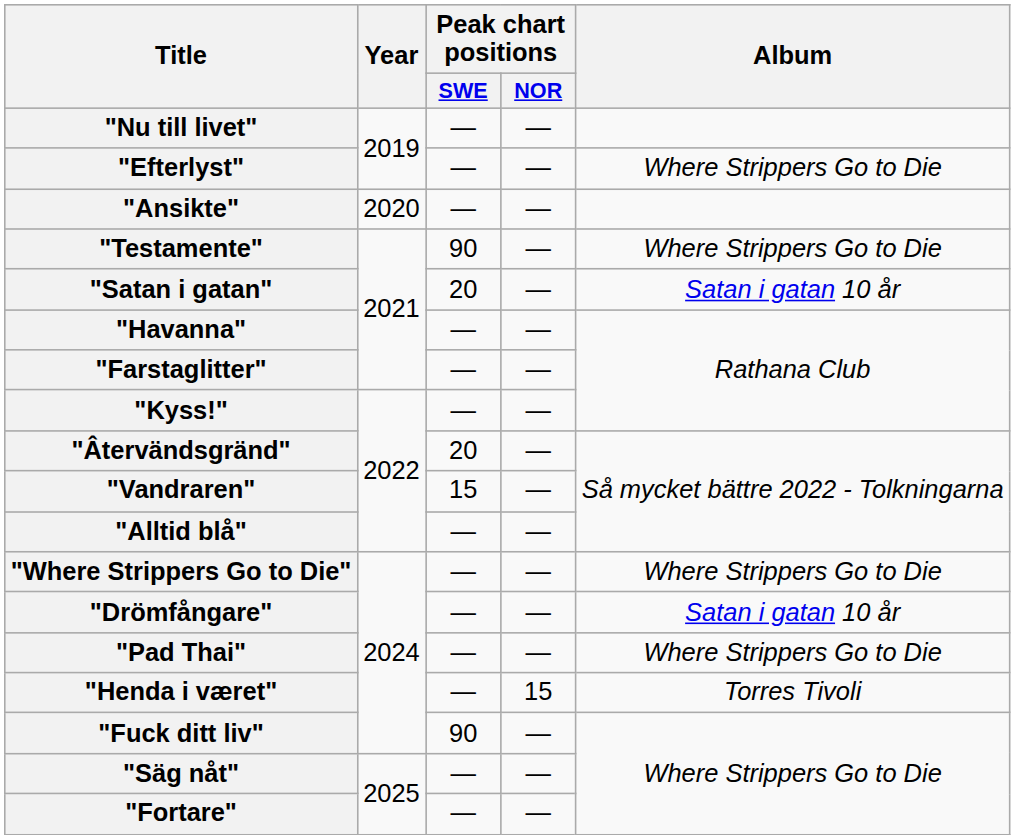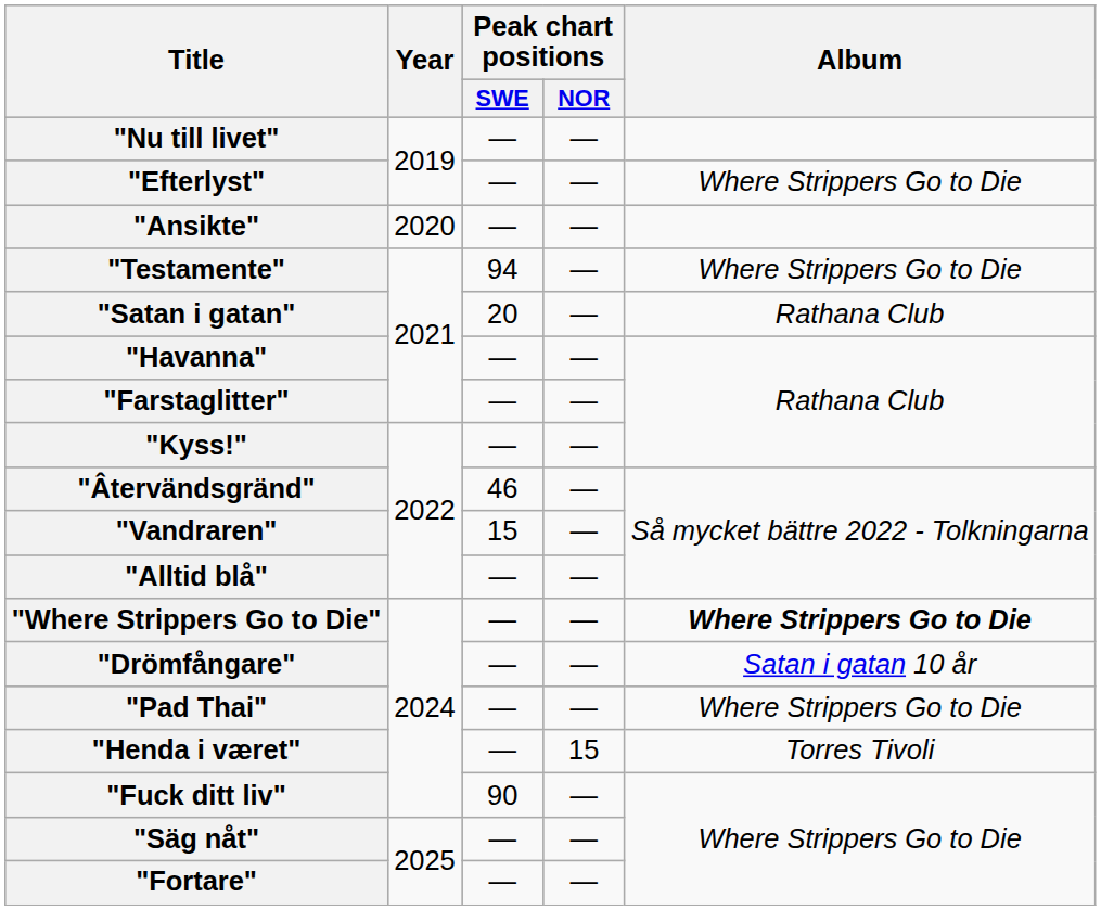 <table class="wikitable plainrowheaders" style="text-align:center;">
 <tr>
 <th scope="col" rowspan="2">Title</th>
 <th scope="col" rowspan="2">Year</th>
 <th scope="col" colspan="2">Peak chart positions</th>
 <th scope="col" rowspan="2">Album</th>
 </tr>
 <tr>
 <th scope="col" style="width:3em;font-size:85%;"><a href='#'>SWE</a><br></th>
 <th scope="col" style="width:3em;font-size:85%;"><a href='#'>NOR</a><br></th>
 </tr>
 <tr>
 <th scope="row">"Nu till livet"</th>
 <td rowspan="2">2019</td>
 <td>—</td>
 <td>—</td>
 <td></td>
 </tr>
 <tr>
 <th scope="row">"Efterlyst"</th>
 <td>—</td>
 <td>—</td>
 <td><em>Where Strippers Go to Die</em></td>
 </tr>
 <tr>
 <th scope="row">"Ansikte"</th>
 <td>2020</td>
 <td>—</td>
 <td>—</td>
 <td></td>
 </tr>
 <tr>
 <th scope="row">"Testamente"<br></th>
 <td rowspan="4">2021</td>
-<td>90<br></td>
+<td>94</td>
 <td>—</td>
 <td><em>Where Strippers Go to Die</em></td>
 </tr>
 <tr>
 <th scope="row">"Satan i gatan"</th>
 <td>20</td>
 <td>—</td>
-<td><em><a href='#'>Satan i gatan</a> 10 år</em></td>
+<td><em>Rathana Club</em></td>
 </tr>
 <tr>
 <th scope="row">"Havanna"</th>
 <td>—</td>
 <td>—</td>
 <td rowspan="3"><em>Rathana Club</em></td>
 </tr>
 <tr>
 <th scope="row">"Farstaglitter"</th>
 <td>—</td>
 <td>—</td>
 </tr>
 <tr>
 <th scope="row">"Kyss!"</th>
 <td rowspan="4">2022</td>
 <td>—</td>
 <td>—</td>
 </tr>
 <tr>
 <th scope="row">"Âtervändsgränd"</th>
-<td>20</td>
+<td>46</td>
 <td>—</td>
 <td rowspan="3"><em>Så mycket bättre 2022 - Tolkningarna</em></td>
 </tr>
 <tr>
 <th scope="row">"Vandraren"</th>
 <td>15</td>
 <td>—</td>
 </tr>
 <tr>
 <th scope="row">"Alltid blå"</th>
 <td>—</td>
 <td>—</td>
 </tr>
 <tr>
 <th scope="row">"Where Strippers Go to Die"</th>
 <td rowspan="5">2024</td>
 <td>—</td>
 <td>—</td>
-<td><em>Where Strippers Go to Die</em></td>
+<td><strong><em>Where Strippers Go to Die</em></strong></td>
 </tr>
 <tr>
 <th scope="row">"Drömfångare"<br></th>
 <td>—</td>
 <td>—</td>
 <td><em><a href='#'>Satan i gatan</a> 10 år</em></td>
 </tr>
 <tr>
 <th scope="row">"Pad Thai"</th>
 <td>—</td>
 <td>—</td>
 <td><em>Where Strippers Go to Die</em></td>
 </tr>
 <tr>
 <th scope="row">"Henda i været"<br></th>
 <td>—</td>
 <td>15</td>
 <td><em>Torres Tivoli</em></td>
 </tr>
 <tr>
 <th scope="row">"Fuck ditt liv"</th>
 <td>90<br></td>
 <td>—</td>
 <td rowspan="3"><em>Where Strippers Go to Die</em></td>
 </tr>
 <tr>
 <th scope="row">"Säg nåt"</th>
 <td rowspan="2">2025</td>
 <td>—</td>
 <td>—</td>
 </tr>
 <tr>
 <th scope="row">"Fortare"</th>
 <td>—</td>
 <td>—</td>
 </tr>
 </table>
